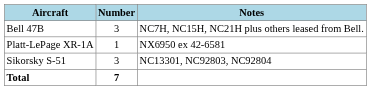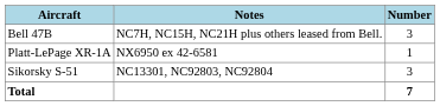 <table class="toccolours" border="1" cellpadding="3" style="border-collapse:collapse">
 <tr bgcolor=lightblue>
 <th>Aircraft</th>
+<th>Notes</th>
 <th>Number</th>
-<th>Notes</th>
 </tr>
 <tr>
 <td>Bell 47B</td>
+<td>NC7H, NC15H, NC21H plus others leased from Bell.</td>
 <td align=center>3</td>
-<td>NC7H, NC15H, NC21H plus others leased from Bell.</td>
 </tr>
 <tr>
 <td>Platt-LePage XR-1A</td>
+<td>NX6950 ex 42-6581</td>
 <td align=center>1</td>
-<td>NX6950 ex 42-6581</td>
 </tr>
 <tr>
 <td>Sikorsky S-51</td>
+<td>NC13301, NC92803, NC92804</td>
 <td align=center>3</td>
-<td>NC13301, NC92803, NC92804</td>
 </tr>
 <tr>
 <td><strong>Total</strong></td>
+<td></td>
 <td align=center><strong>7</strong></td>
-<td></td>
 </tr>
 </table>
